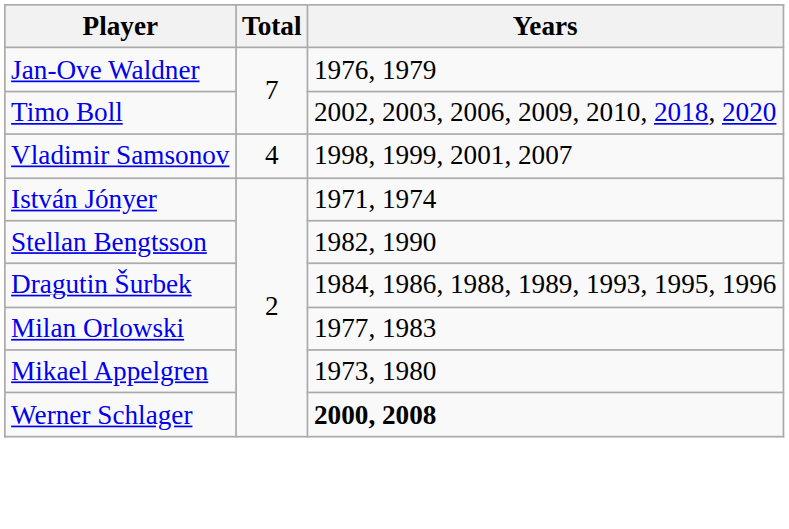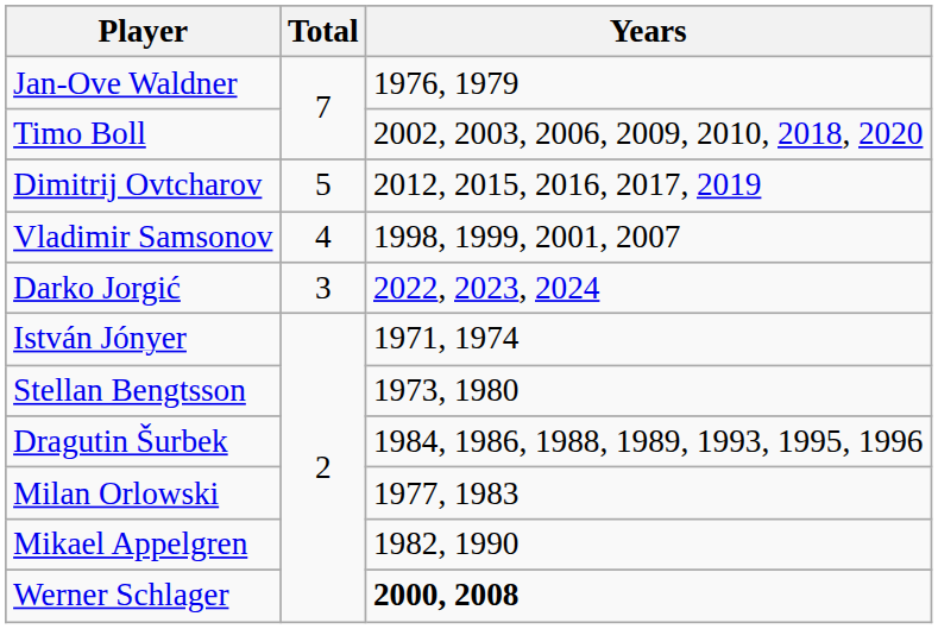 <table class="wikitable">
 <tr>
 <th>Player</th>
 <th>Total</th>
 <th>Years</th>
 </tr>
 <tr>
 <td> <a href='#'>Jan-Ove Waldner</a></td>
 <td align=center rowspan=2>7</td>
 <td>1976, 1979</td>
 </tr>
 <tr>
 <td> <a href='#'>Timo Boll</a></td>
 <td>2002, 2003, 2006, 2009, 2010, <a href='#'>2018</a>, <a href='#'>2020</a></td>
 </tr>
 <tr>
+<td> <a href='#'>Dimitrij Ovtcharov</a></td>
+<td align=center>5</td>
+<td>2012, 2015, 2016, 2017, <a href='#'>2019</a></td>
+</tr>
+<tr>
 <td> <a href='#'>Vladimir Samsonov</a></td>
 <td align=center>4</td>
 <td>1998, 1999, 2001, 2007</td>
+</tr>
+<tr>
+<td> <a href='#'>Darko Jorgić</a></td>
+<td align=center>3</td>
+<td><a href='#'>2022</a>, <a href='#'>2023</a>, <a href='#'>2024</a></td>
 </tr>
 <tr>
 <td> <a href='#'>István Jónyer</a></td>
 <td rowspan=6 align=center>2</td>
 <td>1971, 1974</td>
 </tr>
 <tr>
 <td> <a href='#'>Stellan Bengtsson</a></td>
-<td>1982, 1990</td>
+<td>1973, 1980</td>
 </tr>
 <tr>
 <td> <a href='#'>Dragutin Šurbek</a></td>
 <td>1984, 1986, 1988, 1989, 1993, 1995, 1996</td>
 </tr>
 <tr>
 <td> <a href='#'>Milan Orlowski</a></td>
 <td>1977, 1983</td>
 </tr>
 <tr>
 <td> <a href='#'>Mikael Appelgren</a></td>
-<td>1973, 1980</td>
+<td>1982, 1990</td>
 </tr>
 <tr>
 <td> <a href='#'>Werner Schlager</a></td>
 <td><strong>2000, 2008</strong></td>
 </tr>
 </table>
